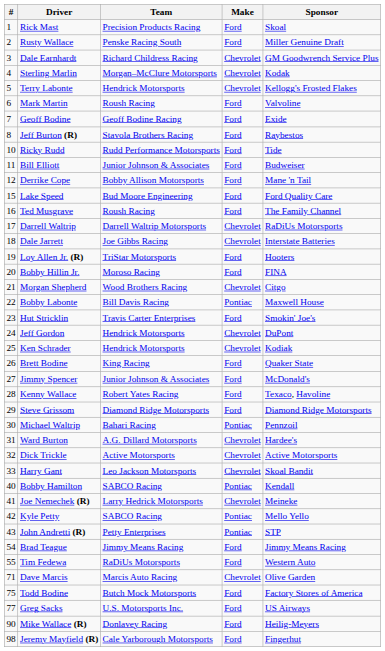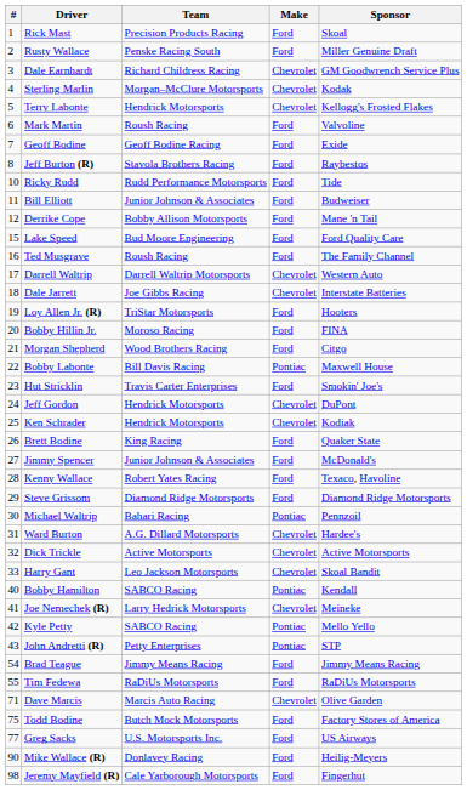 <table class="wikitable" style="font-size:95%">
 <tr>
 <th>#</th>
 <th>Driver</th>
 <th>Team</th>
 <th>Make</th>
 <th>Sponsor</th>
 </tr>
 <tr>
 <td>1</td>
 <td><a href='#'>Rick Mast</a></td>
 <td><a href='#'>Precision Products Racing</a></td>
 <td><a href='#'>Ford</a></td>
 <td><a href='#'>Skoal</a></td>
 </tr>
 <tr>
 <td>2</td>
 <td><a href='#'>Rusty Wallace</a></td>
 <td><a href='#'>Penske Racing South</a></td>
 <td><a href='#'>Ford</a></td>
 <td><a href='#'>Miller Genuine Draft</a></td>
 </tr>
 <tr>
 <td>3</td>
 <td><a href='#'>Dale Earnhardt</a></td>
 <td><a href='#'>Richard Childress Racing</a></td>
 <td><a href='#'>Chevrolet</a></td>
 <td><a href='#'>GM Goodwrench Service Plus</a></td>
 </tr>
 <tr>
 <td>4</td>
 <td><a href='#'>Sterling Marlin</a></td>
 <td><a href='#'>Morgan–McClure Motorsports</a></td>
 <td><a href='#'>Chevrolet</a></td>
 <td><a href='#'>Kodak</a></td>
 </tr>
 <tr>
 <td>5</td>
 <td><a href='#'>Terry Labonte</a></td>
 <td><a href='#'>Hendrick Motorsports</a></td>
 <td><a href='#'>Chevrolet</a></td>
 <td><a href='#'>Kellogg's Frosted Flakes</a></td>
 </tr>
 <tr>
 <td>6</td>
 <td><a href='#'>Mark Martin</a></td>
 <td><a href='#'>Roush Racing</a></td>
 <td><a href='#'>Ford</a></td>
 <td><a href='#'>Valvoline</a></td>
 </tr>
 <tr>
 <td>7</td>
 <td><a href='#'>Geoff Bodine</a></td>
 <td><a href='#'>Geoff Bodine Racing</a></td>
 <td><a href='#'>Ford</a></td>
 <td><a href='#'>Exide</a></td>
 </tr>
 <tr>
 <td>8</td>
 <td><a href='#'>Jeff Burton</a> <strong>(R)</strong></td>
 <td><a href='#'>Stavola Brothers Racing</a></td>
 <td><a href='#'>Ford</a></td>
 <td><a href='#'>Raybestos</a></td>
 </tr>
 <tr>
 <td>10</td>
 <td><a href='#'>Ricky Rudd</a></td>
 <td><a href='#'>Rudd Performance Motorsports</a></td>
 <td><a href='#'>Ford</a></td>
 <td><a href='#'>Tide</a></td>
 </tr>
 <tr>
 <td>11</td>
 <td><a href='#'>Bill Elliott</a></td>
 <td><a href='#'>Junior Johnson & Associates</a></td>
 <td><a href='#'>Ford</a></td>
 <td><a href='#'>Budweiser</a></td>
 </tr>
 <tr>
 <td>12</td>
 <td><a href='#'>Derrike Cope</a></td>
 <td><a href='#'>Bobby Allison Motorsports</a></td>
 <td><a href='#'>Ford</a></td>
 <td><a href='#'>Mane 'n Tail</a></td>
 </tr>
 <tr>
 <td>15</td>
 <td><a href='#'>Lake Speed</a></td>
 <td><a href='#'>Bud Moore Engineering</a></td>
 <td><a href='#'>Ford</a></td>
 <td><a href='#'>Ford Quality Care</a></td>
 </tr>
 <tr>
 <td>16</td>
 <td><a href='#'>Ted Musgrave</a></td>
 <td><a href='#'>Roush Racing</a></td>
 <td><a href='#'>Ford</a></td>
 <td><a href='#'>The Family Channel</a></td>
 </tr>
 <tr>
 <td>17</td>
 <td><a href='#'>Darrell Waltrip</a></td>
 <td><a href='#'>Darrell Waltrip Motorsports</a></td>
 <td><a href='#'>Chevrolet</a></td>
-<td><a href='#'>RaDiUs Motorsports</a></td>
+<td><a href='#'>Western Auto</a></td>
 </tr>
 <tr>
 <td>18</td>
 <td><a href='#'>Dale Jarrett</a></td>
 <td><a href='#'>Joe Gibbs Racing</a></td>
 <td><a href='#'>Chevrolet</a></td>
 <td><a href='#'>Interstate Batteries</a></td>
 </tr>
 <tr>
 <td>19</td>
 <td><a href='#'>Loy Allen Jr.</a> <strong>(R)</strong></td>
 <td><a href='#'>TriStar Motorsports</a></td>
 <td><a href='#'>Ford</a></td>
 <td><a href='#'>Hooters</a></td>
 </tr>
 <tr>
 <td>20</td>
 <td><a href='#'>Bobby Hillin Jr.</a></td>
 <td><a href='#'>Moroso Racing</a></td>
 <td><a href='#'>Ford</a></td>
 <td><a href='#'>FINA</a></td>
 </tr>
 <tr>
 <td>21</td>
 <td><a href='#'>Morgan Shepherd</a></td>
 <td><a href='#'>Wood Brothers Racing</a></td>
-<td><a href='#'>Chevrolet</a></td>
+<td><a href='#'>Ford</a></td>
 <td><a href='#'>Citgo</a></td>
 </tr>
 <tr>
 <td>22</td>
 <td><a href='#'>Bobby Labonte</a></td>
 <td><a href='#'>Bill Davis Racing</a></td>
 <td><a href='#'>Pontiac</a></td>
 <td><a href='#'>Maxwell House</a></td>
 </tr>
 <tr>
 <td>23</td>
 <td><a href='#'>Hut Stricklin</a></td>
 <td><a href='#'>Travis Carter Enterprises</a></td>
 <td><a href='#'>Ford</a></td>
 <td><a href='#'>Smokin' Joe's</a></td>
 </tr>
 <tr>
 <td>24</td>
 <td><a href='#'>Jeff Gordon</a></td>
 <td><a href='#'>Hendrick Motorsports</a></td>
 <td><a href='#'>Chevrolet</a></td>
 <td><a href='#'>DuPont</a></td>
 </tr>
 <tr>
 <td>25</td>
 <td><a href='#'>Ken Schrader</a></td>
 <td><a href='#'>Hendrick Motorsports</a></td>
 <td><a href='#'>Chevrolet</a></td>
 <td><a href='#'>Kodiak</a></td>
 </tr>
 <tr>
 <td>26</td>
 <td><a href='#'>Brett Bodine</a></td>
 <td><a href='#'>King Racing</a></td>
 <td><a href='#'>Ford</a></td>
 <td><a href='#'>Quaker State</a></td>
 </tr>
 <tr>
 <td>27</td>
 <td><a href='#'>Jimmy Spencer</a></td>
 <td><a href='#'>Junior Johnson & Associates</a></td>
 <td><a href='#'>Ford</a></td>
 <td><a href='#'>McDonald's</a></td>
 </tr>
 <tr>
 <td>28</td>
 <td><a href='#'>Kenny Wallace</a></td>
 <td><a href='#'>Robert Yates Racing</a></td>
 <td><a href='#'>Ford</a></td>
 <td><a href='#'>Texaco</a>, <a href='#'>Havoline</a></td>
 </tr>
 <tr>
 <td>29</td>
 <td><a href='#'>Steve Grissom</a></td>
 <td><a href='#'>Diamond Ridge Motorsports</a></td>
 <td><a href='#'>Ford</a></td>
 <td><a href='#'>Diamond Ridge Motorsports</a></td>
 </tr>
 <tr>
 <td>30</td>
 <td><a href='#'>Michael Waltrip</a></td>
 <td><a href='#'>Bahari Racing</a></td>
 <td><a href='#'>Pontiac</a></td>
 <td><a href='#'>Pennzoil</a></td>
 </tr>
 <tr>
 <td>31</td>
 <td><a href='#'>Ward Burton</a></td>
 <td><a href='#'>A.G. Dillard Motorsports</a></td>
 <td><a href='#'>Chevrolet</a></td>
 <td><a href='#'>Hardee's</a></td>
 </tr>
 <tr>
 <td>32</td>
 <td><a href='#'>Dick Trickle</a></td>
 <td><a href='#'>Active Motorsports</a></td>
 <td><a href='#'>Chevrolet</a></td>
 <td><a href='#'>Active Motorsports</a></td>
 </tr>
 <tr>
 <td>33</td>
 <td><a href='#'>Harry Gant</a></td>
 <td><a href='#'>Leo Jackson Motorsports</a></td>
 <td><a href='#'>Chevrolet</a></td>
 <td><a href='#'>Skoal Bandit</a></td>
 </tr>
 <tr>
 <td>40</td>
 <td><a href='#'>Bobby Hamilton</a></td>
 <td><a href='#'>SABCO Racing</a></td>
 <td><a href='#'>Pontiac</a></td>
 <td><a href='#'>Kendall</a></td>
 </tr>
 <tr>
 <td>41</td>
 <td><a href='#'>Joe Nemechek</a> <strong>(R)</strong></td>
 <td><a href='#'>Larry Hedrick Motorsports</a></td>
 <td><a href='#'>Chevrolet</a></td>
 <td><a href='#'>Meineke</a></td>
 </tr>
 <tr>
 <td>42</td>
 <td><a href='#'>Kyle Petty</a></td>
 <td><a href='#'>SABCO Racing</a></td>
 <td><a href='#'>Pontiac</a></td>
 <td><a href='#'>Mello Yello</a></td>
 </tr>
 <tr>
 <td>43</td>
 <td><a href='#'>John Andretti</a> <strong>(R)</strong></td>
 <td><a href='#'>Petty Enterprises</a></td>
 <td><a href='#'>Pontiac</a></td>
 <td><a href='#'>STP</a></td>
 </tr>
 <tr>
 <td>54</td>
 <td><a href='#'>Brad Teague</a></td>
 <td><a href='#'>Jimmy Means Racing</a></td>
 <td><a href='#'>Ford</a></td>
 <td><a href='#'>Jimmy Means Racing</a></td>
 </tr>
 <tr>
 <td>55</td>
 <td><a href='#'>Tim Fedewa</a></td>
 <td><a href='#'>RaDiUs Motorsports</a></td>
 <td><a href='#'>Ford</a></td>
-<td><a href='#'>Western Auto</a></td>
+<td><a href='#'>RaDiUs Motorsports</a></td>
 </tr>
 <tr>
 <td>71</td>
 <td><a href='#'>Dave Marcis</a></td>
 <td><a href='#'>Marcis Auto Racing</a></td>
 <td><a href='#'>Chevrolet</a></td>
 <td><a href='#'>Olive Garden</a></td>
 </tr>
 <tr>
 <td>75</td>
 <td><a href='#'>Todd Bodine</a></td>
 <td><a href='#'>Butch Mock Motorsports</a></td>
 <td><a href='#'>Ford</a></td>
 <td><a href='#'>Factory Stores of America</a></td>
 </tr>
 <tr>
 <td>77</td>
 <td><a href='#'>Greg Sacks</a></td>
 <td><a href='#'>U.S. Motorsports Inc.</a></td>
 <td><a href='#'>Ford</a></td>
 <td><a href='#'>US Airways</a></td>
 </tr>
 <tr>
 <td>90</td>
 <td><a href='#'>Mike Wallace</a> <strong>(R)</strong></td>
 <td><a href='#'>Donlavey Racing</a></td>
 <td><a href='#'>Ford</a></td>
 <td><a href='#'>Heilig-Meyers</a></td>
 </tr>
 <tr>
 <td>98</td>
 <td><a href='#'>Jeremy Mayfield</a> <strong>(R)</strong></td>
 <td><a href='#'>Cale Yarborough Motorsports</a></td>
 <td><a href='#'>Ford</a></td>
 <td><a href='#'>Fingerhut</a></td>
 </tr>
 </table>
